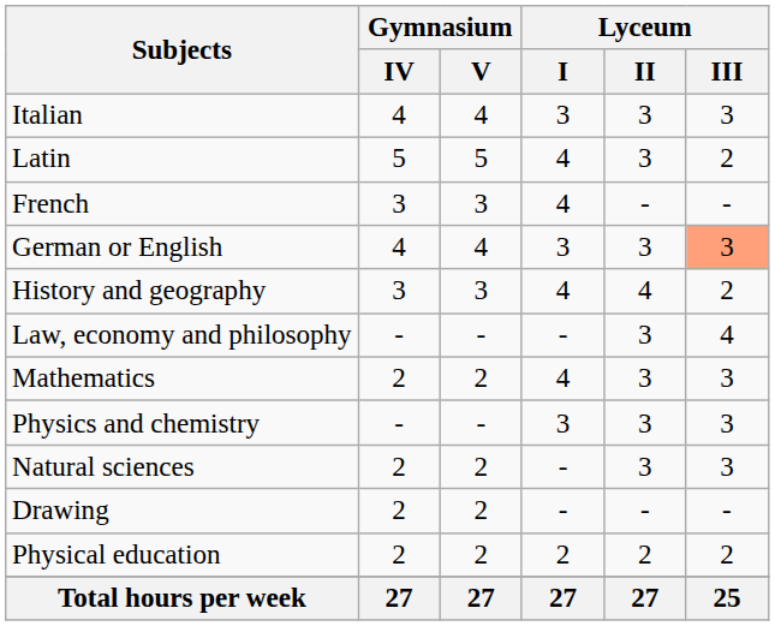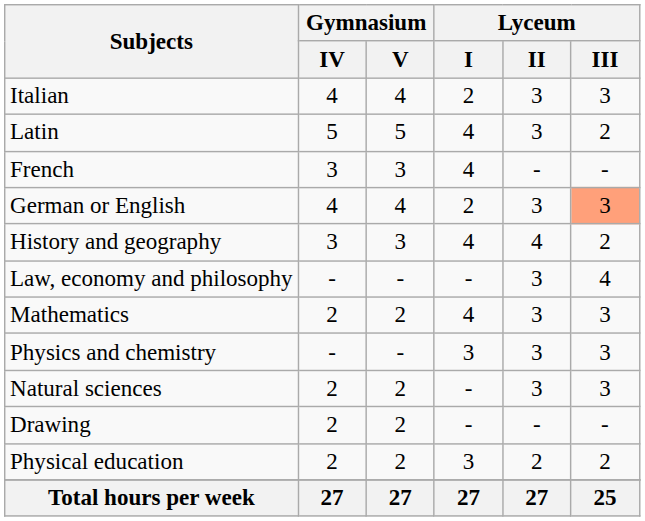 <table class="wikitable">
 <tr>
 <th rowspan="2">Subjects</th>
 <th colspan="2">Gymnasium</th>
 <th colspan="3">Lyceum</th>
 </tr>
 <tr>
 <th width="40px">IV</th>
 <th width="40px">V</th>
 <th width="40px">I</th>
 <th width="40px">II</th>
 <th width="40px">III</th>
 </tr>
 <tr align="center">
 <td align="left">Italian</td>
 <td>4</td>
 <td>4</td>
-<td>3</td>
+<td>2</td>
 <td>3</td>
 <td>3</td>
 </tr>
 <tr align="center">
 <td align="left">Latin</td>
 <td>5</td>
 <td>5</td>
 <td>4</td>
 <td>3</td>
 <td>2</td>
 </tr>
 <tr align="center">
 <td align="left">French</td>
 <td>3</td>
 <td>3</td>
 <td>4</td>
 <td>-</td>
 <td>-</td>
 </tr>
 <tr align="center">
 <td align="left">German or English</td>
 <td>4</td>
 <td>4</td>
-<td>3</td>
+<td>2</td>
 <td>3</td>
 <td style="background: lightsalmon;">3</td>
 </tr>
 <tr align="center">
 <td align="left">History and geography</td>
 <td>3</td>
 <td>3</td>
 <td>4</td>
 <td>4</td>
 <td>2</td>
 </tr>
 <tr align="center">
 <td align="left">Law, economy and philosophy</td>
 <td>-</td>
 <td>-</td>
 <td>-</td>
 <td>3</td>
 <td>4</td>
 </tr>
 <tr align="center">
 <td align="left">Mathematics</td>
 <td>2</td>
 <td>2</td>
 <td>4</td>
 <td>3</td>
 <td>3</td>
 </tr>
 <tr align="center">
 <td align="left">Physics and chemistry</td>
 <td>-</td>
 <td>-</td>
 <td>3</td>
 <td>3</td>
 <td>3</td>
 </tr>
 <tr align="center">
 <td align="left">Natural sciences</td>
 <td>2</td>
 <td>2</td>
 <td>-</td>
 <td>3</td>
 <td>3</td>
 </tr>
 <tr align="center">
 <td align="left">Drawing</td>
 <td>2</td>
 <td>2</td>
 <td>-</td>
 <td>-</td>
 <td>-</td>
 </tr>
 <tr align="center">
 <td align="left">Physical education</td>
 <td>2</td>
 <td>2</td>
-<td>2</td>
+<td>3</td>
 <td>2</td>
 <td>2</td>
 </tr>
 <tr align="center">
 </tr>
 <tr>
 <th>Total hours per week</th>
 <th>27</th>
 <th>27</th>
 <th>27</th>
 <th>27</th>
 <th>25</th>
 </tr>
 </table>
